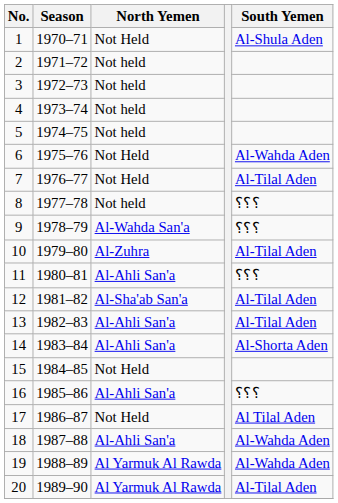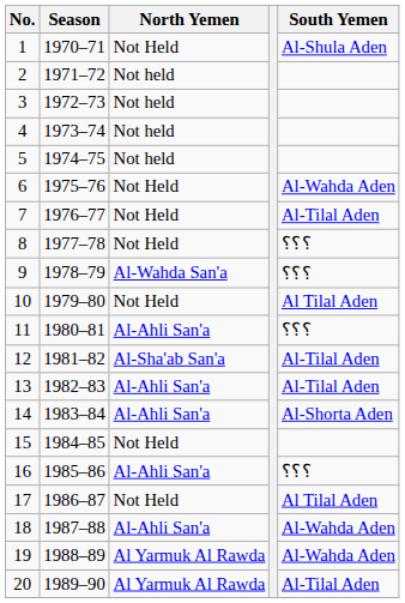 <table class="wikitable">
 <tr>
 <th>No.</th>
 <th>Season</th>
 <th>North Yemen</th>
 <th rowspan=30></th>
 <th>South Yemen</th>
 </tr>
 <tr>
 <td align=center>1</td>
 <td>1970–71</td>
 <td>Not Held</td>
 <td><a href='#'>Al-Shula Aden</a></td>
 </tr>
 <tr>
 <td align=center>2</td>
 <td>1971–72</td>
 <td>Not held</td>
 <td></td>
 </tr>
 <tr>
 <td align=center>3</td>
 <td>1972–73</td>
 <td>Not held</td>
 <td></td>
 </tr>
 <tr>
 <td align=center>4</td>
 <td>1973–74</td>
 <td>Not held</td>
 <td></td>
 </tr>
 <tr>
 <td align=center>5</td>
 <td>1974–75</td>
 <td>Not held</td>
 <td></td>
 </tr>
 <tr>
 <td align=center>6</td>
 <td>1975–76</td>
 <td>Not Held</td>
 <td><a href='#'>Al-Wahda Aden</a></td>
 </tr>
 <tr>
 <td align=center>7</td>
 <td>1976–77</td>
 <td>Not Held</td>
 <td><a href='#'>Al-Tilal Aden</a></td>
 </tr>
 <tr>
 <td align=center>8</td>
 <td>1977–78</td>
-<td>Not held</td>
+<td>Not Held</td>
 <td>؟؟؟</td>
 </tr>
 <tr>
 <td align=center>9</td>
 <td>1978–79</td>
 <td><a href='#'>Al-Wahda San'a</a></td>
 <td>؟؟؟</td>
 </tr>
 <tr>
 <td align=center>10</td>
 <td>1979–80</td>
-<td><a href='#'>Al-Zuhra</a></td>
-<td><a href='#'>Al-Tilal Aden</a></td>
+<td>Not Held</td>
+<td><a href='#'>Al Tilal Aden</a></td>
 </tr>
 <tr>
 <td align=center>11</td>
 <td>1980–81</td>
 <td><a href='#'>Al-Ahli San'a</a></td>
 <td>؟؟؟</td>
 </tr>
 <tr>
 <td align=center>12</td>
 <td>1981–82</td>
 <td><a href='#'>Al-Sha'ab San'a</a></td>
 <td><a href='#'>Al-Tilal Aden</a></td>
 </tr>
 <tr>
 <td align=center>13</td>
 <td>1982–83</td>
 <td><a href='#'>Al-Ahli San'a</a></td>
 <td><a href='#'>Al-Tilal Aden</a></td>
 </tr>
 <tr>
 <td align=center>14</td>
 <td>1983–84</td>
 <td><a href='#'>Al-Ahli San'a</a></td>
 <td><a href='#'>Al-Shorta Aden</a></td>
 </tr>
 <tr>
 <td align=center>15</td>
 <td>1984–85</td>
 <td>Not Held</td>
 <td></td>
 </tr>
 <tr>
 <td align=center>16</td>
 <td>1985–86</td>
 <td><a href='#'>Al-Ahli San'a</a></td>
 <td>؟؟؟</td>
 </tr>
 <tr>
 <td align=center>17</td>
 <td>1986–87</td>
 <td>Not Held</td>
 <td><a href='#'>Al Tilal Aden</a></td>
 </tr>
 <tr>
 <td align=center>18</td>
 <td>1987–88</td>
 <td><a href='#'>Al-Ahli San'a</a></td>
 <td><a href='#'>Al-Wahda Aden</a></td>
 </tr>
 <tr>
 <td align=center>19</td>
 <td>1988–89</td>
 <td><a href='#'>Al Yarmuk Al Rawda</a></td>
 <td><a href='#'>Al-Wahda Aden</a></td>
 </tr>
 <tr>
 <td align=center>20</td>
 <td>1989–90</td>
 <td><a href='#'>Al Yarmuk Al Rawda</a></td>
 <td><a href='#'>Al-Tilal Aden</a></td>
 </tr>
 <tr>
 </tr>
 </table>
